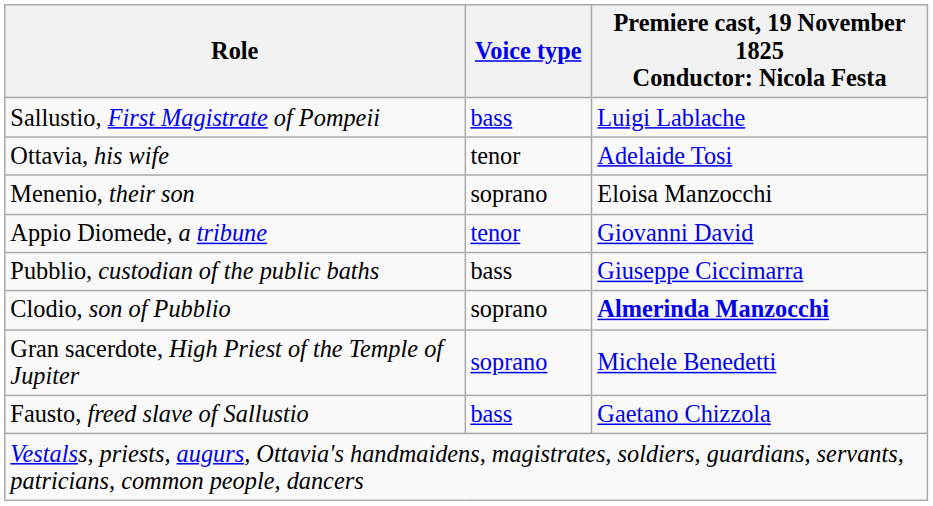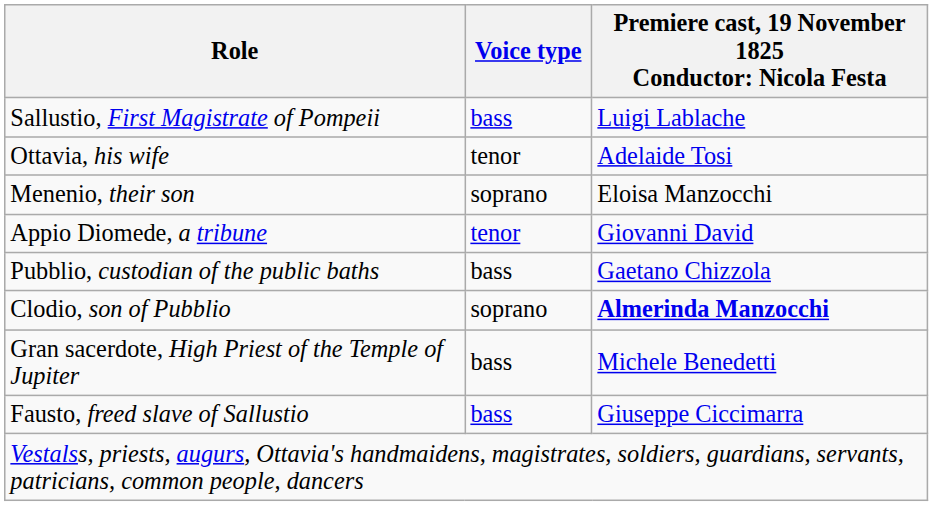 <table class="wikitable">
 <tr>
 <th>Role</th>
 <th><a href='#'>Voice type</a></th>
 <th>Premiere cast, 19 November 1825<br>Conductor: Nicola Festa</th>
 </tr>
 <tr>
 <td>Sallustio, <em><a href='#'>First Magistrate</a> of Pompeii</em></td>
 <td><a href='#'>bass</a></td>
 <td><a href='#'>Luigi Lablache</a></td>
 </tr>
 <tr>
 <td>Ottavia, <em>his wife</em></td>
 <td>tenor</td>
 <td><a href='#'>Adelaide Tosi</a></td>
 </tr>
 <tr>
 <td>Menenio, <em>their son</em></td>
 <td>soprano</td>
 <td>Eloisa Manzocchi</td>
 </tr>
 <tr>
 <td>Appio Diomede, <em>a <a href='#'>tribune</a></em></td>
 <td><a href='#'>tenor</a></td>
 <td><a href='#'>Giovanni David</a></td>
 </tr>
 <tr>
 <td>Pubblio, <em>custodian of the public baths</em></td>
 <td>bass</td>
-<td><a href='#'>Giuseppe Ciccimarra</a></td>
+<td><a href='#'>Gaetano Chizzola</a></td>
 </tr>
 <tr>
 <td>Clodio, <em>son of Pubblio</em></td>
 <td>soprano</td>
 <td><strong><a href='#'>Almerinda Manzocchi</a></strong></td>
 </tr>
 <tr>
 <td>Gran sacerdote, <em>High Priest of the Temple of Jupiter</em></td>
-<td><a href='#'>soprano</a></td>
+<td>bass</td>
 <td><a href='#'>Michele Benedetti</a></td>
 </tr>
 <tr>
 <td>Fausto, <em>freed slave of Sallustio</em></td>
 <td><a href='#'>bass</a></td>
-<td><a href='#'>Gaetano Chizzola</a></td>
+<td><a href='#'>Giuseppe Ciccimarra</a></td>
 </tr>
 <tr>
 <td colspan="3"><em><a href='#'>Vestals</a>s, priests, <a href='#'>augurs</a>, Ottavia's handmaidens, magistrates, soldiers, guardians, servants, patricians, common people, dancers</em></td>
 </tr>
 </table>
